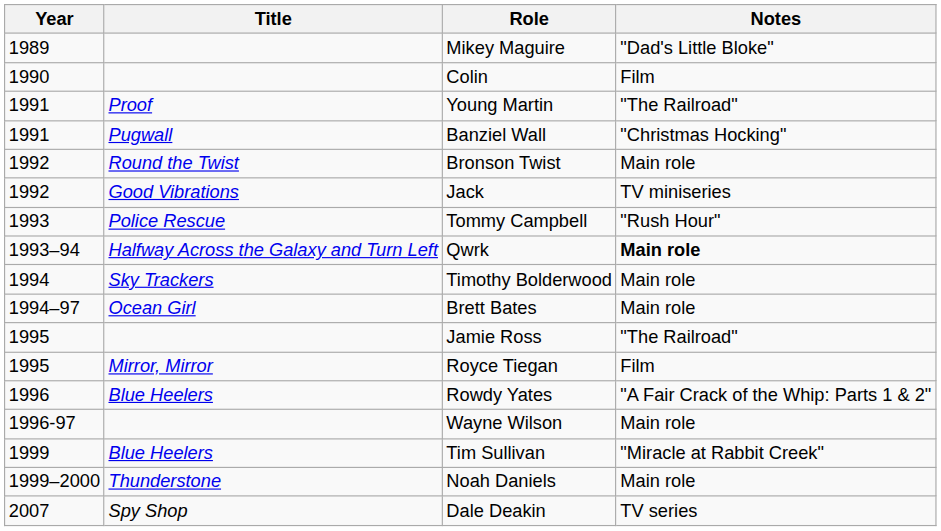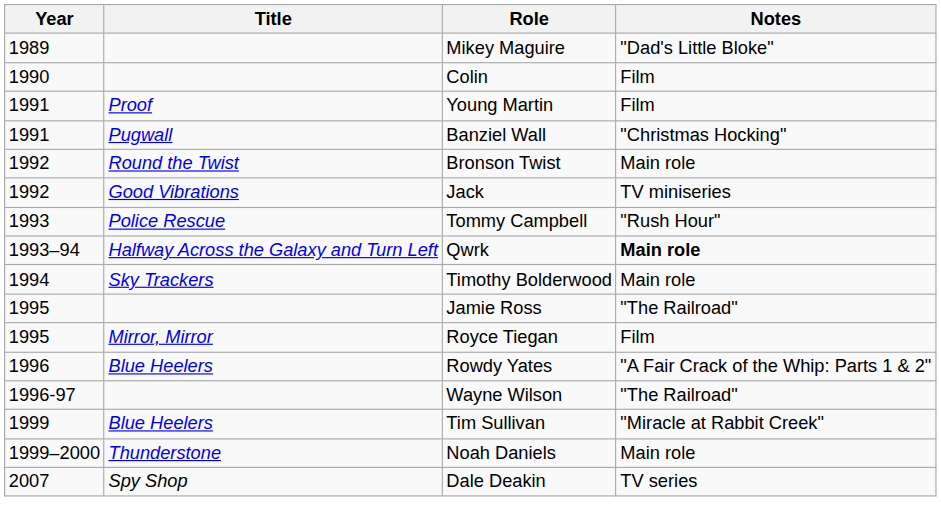 <table class="wikitable sortable">
 <tr>
 <th>Year</th>
 <th>Title</th>
 <th>Role</th>
 <th class="unsortable">Notes</th>
 </tr>
 <tr>
 <td>1989</td>
 <td><em></em></td>
 <td>Mikey Maguire</td>
 <td>"Dad's Little Bloke"</td>
 </tr>
 <tr>
 <td>1990</td>
 <td><em></em></td>
 <td>Colin</td>
 <td>Film</td>
 </tr>
 <tr>
 <td>1991</td>
 <td><em><a href='#'>Proof</a></em></td>
 <td>Young Martin</td>
-<td>"The Railroad"</td>
+<td>Film</td>
 </tr>
 <tr>
 <td>1991</td>
 <td><em><a href='#'>Pugwall</a></em></td>
 <td>Banziel Wall</td>
 <td>"Christmas Hocking"</td>
 </tr>
 <tr>
 <td>1992</td>
 <td><em><a href='#'>Round the Twist</a></em></td>
 <td>Bronson Twist</td>
 <td>Main role</td>
 </tr>
 <tr>
 <td>1992</td>
 <td><em><a href='#'>Good Vibrations</a></em></td>
 <td>Jack</td>
 <td>TV miniseries</td>
 </tr>
 <tr>
 <td>1993</td>
 <td><em><a href='#'>Police Rescue</a></em></td>
 <td>Tommy Campbell</td>
 <td>"Rush Hour"</td>
 </tr>
 <tr>
 <td>1993–94</td>
 <td><em><a href='#'>Halfway Across the Galaxy and Turn Left</a></em></td>
 <td>Qwrk</td>
 <td><strong>Main role</strong></td>
 </tr>
 <tr>
 <td>1994</td>
 <td><em><a href='#'>Sky Trackers</a></em></td>
 <td>Timothy Bolderwood</td>
 <td>Main role</td>
 </tr>
 <tr>
-<td>1994–97</td>
-<td><em><a href='#'>Ocean Girl</a></em></td>
-<td>Brett Bates</td>
-<td>Main role</td>
-</tr>
-<tr>
 <td>1995</td>
 <td><em></em></td>
 <td>Jamie Ross</td>
 <td>"The Railroad"</td>
 </tr>
 <tr>
 <td>1995</td>
 <td><em><a href='#'>Mirror, Mirror</a></em></td>
 <td>Royce Tiegan</td>
 <td>Film</td>
 </tr>
 <tr>
 <td>1996</td>
 <td><em><a href='#'>Blue Heelers</a></em></td>
 <td>Rowdy Yates</td>
 <td>"A Fair Crack of the Whip: Parts 1 & 2"</td>
 </tr>
 <tr>
 <td>1996-97</td>
 <td><em></em></td>
 <td>Wayne Wilson</td>
-<td>Main role</td>
+<td>"The Railroad"</td>
 </tr>
 <tr>
 <td>1999</td>
 <td><em><a href='#'>Blue Heelers</a></em></td>
 <td>Tim Sullivan</td>
 <td>"Miracle at Rabbit Creek"</td>
 </tr>
 <tr>
 <td>1999–2000</td>
 <td><em><a href='#'>Thunderstone</a></em></td>
 <td>Noah Daniels</td>
 <td>Main role</td>
 </tr>
 <tr>
 <td>2007</td>
 <td><em>Spy Shop</em></td>
 <td>Dale Deakin</td>
 <td>TV series</td>
 </tr>
 </table>
